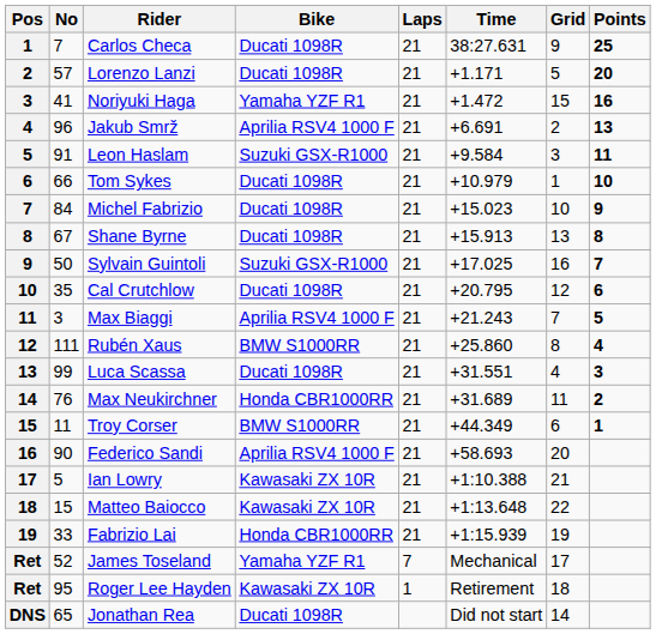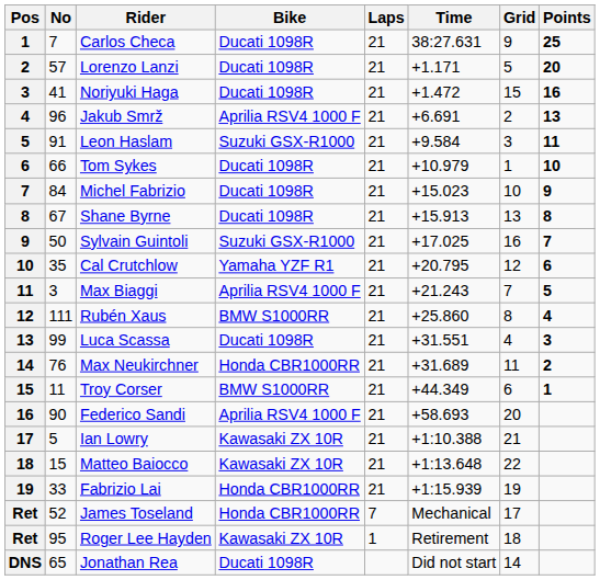 <table class="wikitable " style="font-size: 95%;">
 <tr>
 <th>Pos</th>
 <th>No</th>
 <th>Rider</th>
 <th>Bike</th>
 <th>Laps</th>
 <th>Time</th>
 <th>Grid</th>
 <th>Points</th>
 </tr>
 <tr>
 <th>1</th>
 <td>7</td>
 <td> <a href='#'>Carlos Checa</a></td>
 <td><a href='#'>Ducati 1098R</a></td>
 <td>21</td>
 <td>38:27.631</td>
 <td>9</td>
 <td><strong>25</strong></td>
 </tr>
 <tr>
 <th>2</th>
 <td>57</td>
 <td> <a href='#'>Lorenzo Lanzi</a></td>
 <td><a href='#'>Ducati 1098R</a></td>
 <td>21</td>
 <td>+1.171</td>
 <td>5</td>
 <td><strong>20</strong></td>
 </tr>
 <tr>
 <th>3</th>
 <td>41</td>
 <td> <a href='#'>Noriyuki Haga</a></td>
-<td><a href='#'>Yamaha YZF R1</a></td>
+<td><a href='#'>Ducati 1098R</a></td>
 <td>21</td>
 <td>+1.472</td>
 <td>15</td>
 <td><strong>16</strong></td>
 </tr>
 <tr>
 <th>4</th>
 <td>96</td>
 <td> <a href='#'>Jakub Smrž</a></td>
 <td><a href='#'>Aprilia RSV4 1000 F</a></td>
 <td>21</td>
 <td>+6.691</td>
 <td>2</td>
 <td><strong>13</strong></td>
 </tr>
 <tr>
 <th>5</th>
 <td>91</td>
 <td> <a href='#'>Leon Haslam</a></td>
 <td><a href='#'>Suzuki GSX-R1000</a></td>
 <td>21</td>
 <td>+9.584</td>
 <td>3</td>
 <td><strong>11</strong></td>
 </tr>
 <tr>
 <th>6</th>
 <td>66</td>
 <td> <a href='#'>Tom Sykes</a></td>
 <td><a href='#'>Ducati 1098R</a></td>
 <td>21</td>
 <td>+10.979</td>
 <td>1</td>
 <td><strong>10</strong></td>
 </tr>
 <tr>
 <th>7</th>
 <td>84</td>
 <td> <a href='#'>Michel Fabrizio</a></td>
 <td><a href='#'>Ducati 1098R</a></td>
 <td>21</td>
 <td>+15.023</td>
 <td>10</td>
 <td><strong>9</strong></td>
 </tr>
 <tr>
 <th>8</th>
 <td>67</td>
 <td> <a href='#'>Shane Byrne</a></td>
 <td><a href='#'>Ducati 1098R</a></td>
 <td>21</td>
 <td>+15.913</td>
 <td>13</td>
 <td><strong>8</strong></td>
 </tr>
 <tr>
 <th>9</th>
 <td>50</td>
 <td> <a href='#'>Sylvain Guintoli</a></td>
 <td><a href='#'>Suzuki GSX-R1000</a></td>
 <td>21</td>
 <td>+17.025</td>
 <td>16</td>
 <td><strong>7</strong></td>
 </tr>
 <tr>
 <th>10</th>
 <td>35</td>
 <td> <a href='#'>Cal Crutchlow</a></td>
-<td><a href='#'>Ducati 1098R</a></td>
+<td><a href='#'>Yamaha YZF R1</a></td>
 <td>21</td>
 <td>+20.795</td>
 <td>12</td>
 <td><strong>6</strong></td>
 </tr>
 <tr>
 <th>11</th>
 <td>3</td>
 <td> <a href='#'>Max Biaggi</a></td>
 <td><a href='#'>Aprilia RSV4 1000 F</a></td>
 <td>21</td>
 <td>+21.243</td>
 <td>7</td>
 <td><strong>5</strong></td>
 </tr>
 <tr>
 <th>12</th>
 <td>111</td>
 <td> <a href='#'>Rubén Xaus</a></td>
 <td><a href='#'>BMW S1000RR</a></td>
 <td>21</td>
 <td>+25.860</td>
 <td>8</td>
 <td><strong>4</strong></td>
 </tr>
 <tr>
 <th>13</th>
 <td>99</td>
 <td> <a href='#'>Luca Scassa</a></td>
 <td><a href='#'>Ducati 1098R</a></td>
 <td>21</td>
 <td>+31.551</td>
 <td>4</td>
 <td><strong>3</strong></td>
 </tr>
 <tr>
 <th>14</th>
 <td>76</td>
 <td> <a href='#'>Max Neukirchner</a></td>
 <td><a href='#'>Honda CBR1000RR</a></td>
 <td>21</td>
 <td>+31.689</td>
 <td>11</td>
 <td><strong>2</strong></td>
 </tr>
 <tr>
 <th>15</th>
 <td>11</td>
 <td> <a href='#'>Troy Corser</a></td>
 <td><a href='#'>BMW S1000RR</a></td>
 <td>21</td>
 <td>+44.349</td>
 <td>6</td>
 <td><strong>1</strong></td>
 </tr>
 <tr>
 <th>16</th>
 <td>90</td>
 <td> <a href='#'>Federico Sandi</a></td>
 <td><a href='#'>Aprilia RSV4 1000 F</a></td>
 <td>21</td>
 <td>+58.693</td>
 <td>20</td>
 <td></td>
 </tr>
 <tr>
 <th>17</th>
 <td>5</td>
 <td> <a href='#'>Ian Lowry</a></td>
 <td><a href='#'>Kawasaki ZX 10R</a></td>
 <td>21</td>
 <td>+1:10.388</td>
 <td>21</td>
 <td></td>
 </tr>
 <tr>
 <th>18</th>
 <td>15</td>
 <td> <a href='#'>Matteo Baiocco</a></td>
 <td><a href='#'>Kawasaki ZX 10R</a></td>
 <td>21</td>
 <td>+1:13.648</td>
 <td>22</td>
 <td></td>
 </tr>
 <tr>
 <th>19</th>
 <td>33</td>
 <td> <a href='#'>Fabrizio Lai</a></td>
 <td><a href='#'>Honda CBR1000RR</a></td>
 <td>21</td>
 <td>+1:15.939</td>
 <td>19</td>
 <td></td>
 </tr>
 <tr>
 <th>Ret</th>
 <td>52</td>
 <td> <a href='#'>James Toseland</a></td>
-<td><a href='#'>Yamaha YZF R1</a></td>
+<td><a href='#'>Honda CBR1000RR</a></td>
 <td>7</td>
 <td>Mechanical</td>
 <td>17</td>
 <td></td>
 </tr>
 <tr>
 <th>Ret</th>
 <td>95</td>
 <td> <a href='#'>Roger Lee Hayden</a></td>
 <td><a href='#'>Kawasaki ZX 10R</a></td>
 <td>1</td>
 <td>Retirement</td>
 <td>18</td>
 <td></td>
 </tr>
 <tr>
 <th>DNS</th>
 <td>65</td>
 <td> <a href='#'>Jonathan Rea</a></td>
 <td><a href='#'>Ducati 1098R</a></td>
 <td></td>
 <td>Did not start</td>
 <td>14</td>
 <td></td>
 </tr>
 </table>
